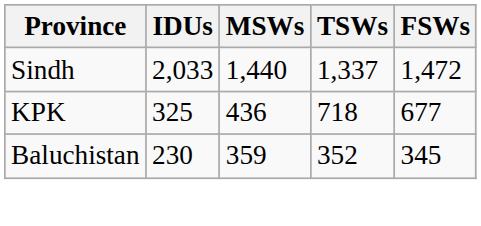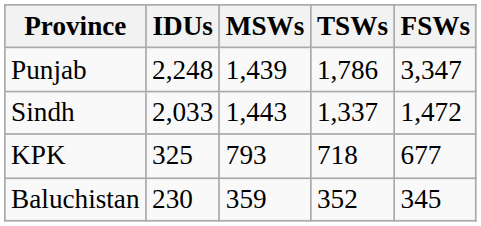 <table class="wikitable">
 <tr>
 <th>Province</th>
 <th>IDUs</th>
 <th>MSWs</th>
 <th>TSWs</th>
 <th>FSWs</th>
 </tr>
 <tr>
+<td>Punjab</td>
+<td>2,248</td>
+<td>1,439</td>
+<td>1,786</td>
+<td>3,347</td>
+</tr>
+<tr>
 <td>Sindh</td>
 <td>2,033</td>
-<td>1,440</td>
+<td>1,443</td>
 <td>1,337</td>
 <td>1,472</td>
 </tr>
 <tr>
 <td>KPK</td>
 <td>325</td>
-<td>436</td>
+<td>793</td>
 <td>718</td>
 <td>677</td>
 </tr>
 <tr>
 <td>Baluchistan</td>
 <td>230</td>
 <td>359</td>
 <td>352</td>
 <td>345</td>
 </tr>
 </table>
